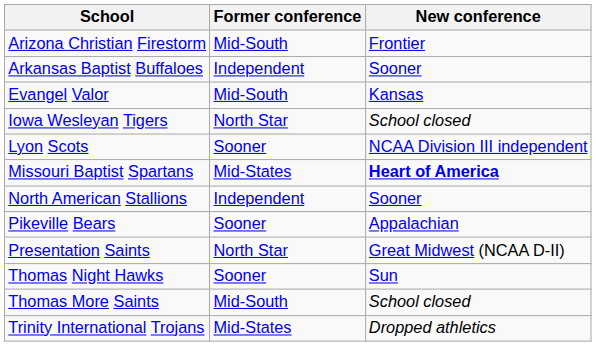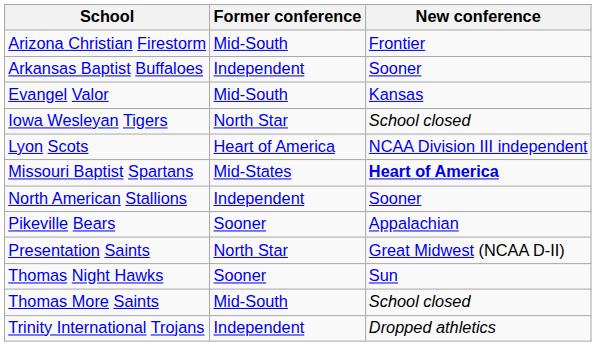 <table class="wikitable sortable">
 <tr>
 <th>School</th>
 <th>Former conference</th>
 <th>New conference</th>
 </tr>
 <tr>
 <td><a href='#'>Arizona Christian</a> <a href='#'>Firestorm</a></td>
 <td><a href='#'>Mid-South</a></td>
 <td><a href='#'>Frontier</a></td>
 </tr>
 <tr>
 <td><a href='#'>Arkansas Baptist</a> <a href='#'>Buffaloes</a></td>
 <td><a href='#'>Independent</a></td>
 <td><a href='#'>Sooner</a></td>
 </tr>
 <tr>
 <td><a href='#'>Evangel</a> <a href='#'>Valor</a></td>
 <td><a href='#'>Mid-South</a></td>
 <td><a href='#'>Kansas</a></td>
 </tr>
 <tr>
 <td><a href='#'>Iowa Wesleyan</a> <a href='#'>Tigers</a></td>
 <td><a href='#'>North Star</a></td>
 <td><em>School closed</em></td>
 </tr>
 <tr>
 <td><a href='#'>Lyon</a> <a href='#'>Scots</a></td>
-<td><a href='#'>Sooner</a></td>
+<td><a href='#'>Heart of America</a></td>
 <td><a href='#'>NCAA Division III independent</a></td>
 </tr>
 <tr>
 <td><a href='#'>Missouri Baptist</a> <a href='#'>Spartans</a></td>
 <td><a href='#'>Mid-States</a></td>
 <td><strong><a href='#'>Heart of America</a></strong></td>
 </tr>
 <tr>
 <td><a href='#'>North American</a> <a href='#'>Stallions</a></td>
 <td><a href='#'>Independent</a></td>
 <td><a href='#'>Sooner</a></td>
 </tr>
 <tr>
 <td><a href='#'>Pikeville</a> <a href='#'>Bears</a></td>
 <td><a href='#'>Sooner</a></td>
 <td><a href='#'>Appalachian</a></td>
 </tr>
 <tr>
 <td><a href='#'>Presentation</a> <a href='#'>Saints</a></td>
 <td><a href='#'>North Star</a></td>
 <td><a href='#'>Great Midwest</a> (NCAA D-II)</td>
 </tr>
 <tr>
 <td><a href='#'>Thomas</a> <a href='#'>Night Hawks</a></td>
 <td><a href='#'>Sooner</a></td>
 <td><a href='#'>Sun</a></td>
 </tr>
 <tr>
 <td><a href='#'>Thomas More</a> <a href='#'>Saints</a></td>
 <td><a href='#'>Mid-South</a></td>
 <td><em>School closed</em></td>
 </tr>
 <tr>
 <td><a href='#'>Trinity International</a> <a href='#'>Trojans</a></td>
-<td><a href='#'>Mid-States</a></td>
+<td><a href='#'>Independent</a></td>
 <td><em>Dropped athletics</em></td>
 </tr>
 </table>
